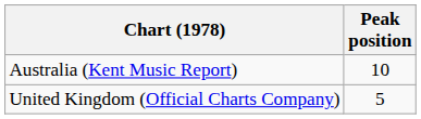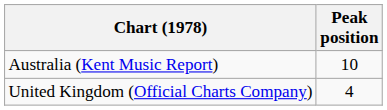 <table class="wikitable">
 <tr>
 <th>Chart (1978)</th>
 <th>Peak<br> position</th>
 </tr>
 <tr>
 <td>Australia (<a href='#'>Kent Music Report</a>)</td>
 <td align="center">10</td>
 </tr>
 <tr>
 <td>United Kingdom (<a href='#'>Official Charts Company</a>)</td>
-<td align="center">5</td>
+<td align="center">4</td>
 </tr>
 </table>
